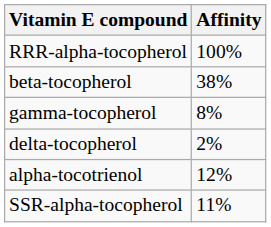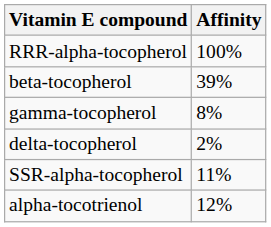 <table class="wikitable">
 <tr>
 <th>Vitamin E compound</th>
 <th>Affinity</th>
 </tr>
 <tr>
 <td>RRR-alpha-tocopherol</td>
 <td>100%</td>
 </tr>
 <tr>
 <td>beta-tocopherol</td>
-<td>38%</td>
+<td>39%</td>
 </tr>
 <tr>
 <td>gamma-tocopherol</td>
 <td>8%</td>
 </tr>
 <tr>
 <td>delta-tocopherol</td>
 <td>2%</td>
 </tr>
 <tr>
+<td>SSR-alpha-tocopherol</td>
+<td>11%</td>
+</tr>
+<tr>
 <td>alpha-tocotrienol</td>
 <td>12%</td>
 </tr>
-<tr>
-<td>SSR-alpha-tocopherol</td>
-<td>11%</td>
-</tr>
 </table>
